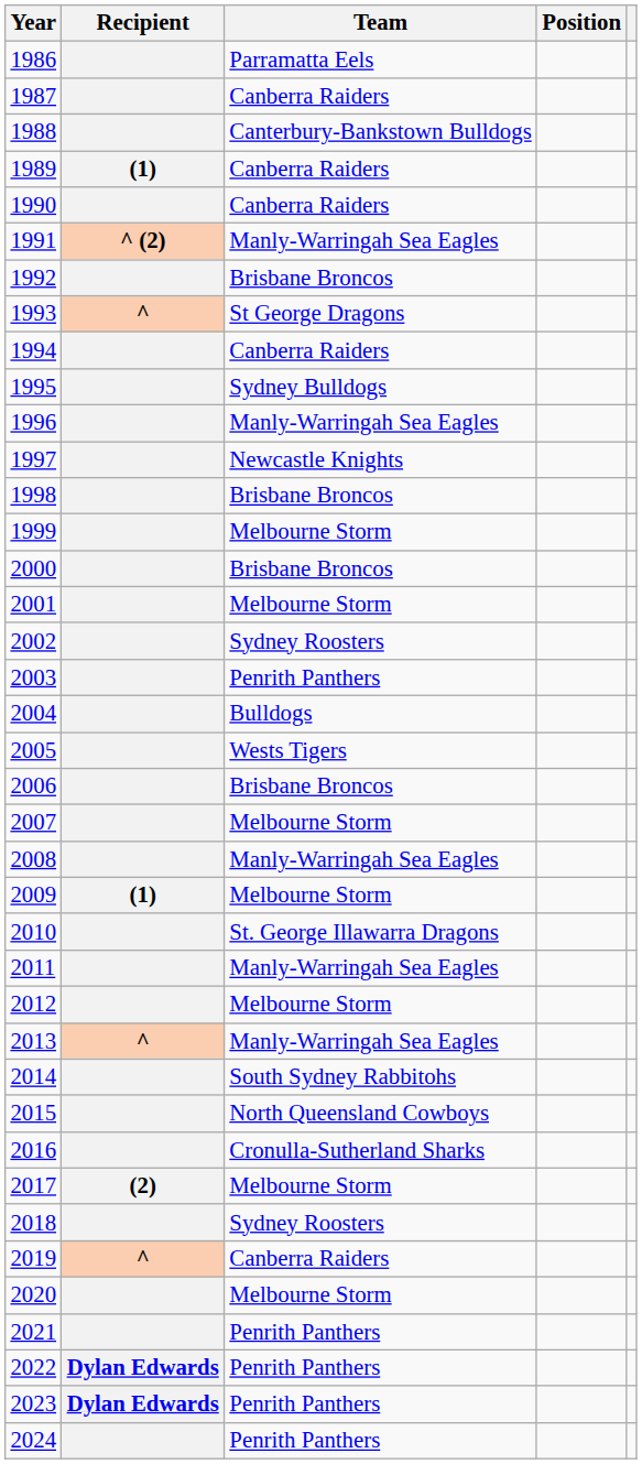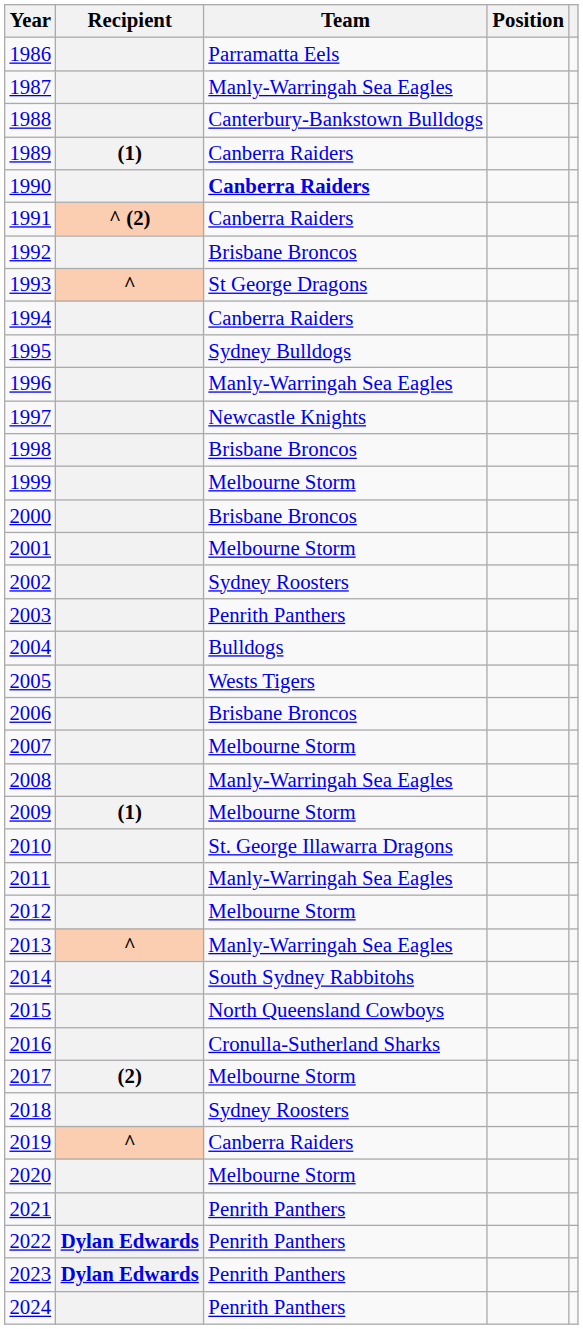 <table class="wikitable sortable plainrowheaders" style="text-align:left;">
 <tr>
 <th scope=col>Year</th>
 <th scope=col>Recipient</th>
 <th scope=col>Team</th>
 <th scope=col>Position</th>
 <th scope=col class="unsortable"></th>
 </tr>
 <tr>
 <td><a href='#'>1986</a></td>
 <th scope=row></th>
 <td> <a href='#'>Parramatta Eels</a></td>
 <td></td>
 <td></td>
 </tr>
 <tr>
 <td><a href='#'>1987</a></td>
 <th scope=row></th>
-<td> <a href='#'>Canberra Raiders</a></td>
+<td> <a href='#'>Manly-Warringah Sea Eagles</a></td>
 <td></td>
 <td></td>
 </tr>
 <tr>
 <td><a href='#'>1988</a></td>
 <th scope=row></th>
 <td> <a href='#'>Canterbury-Bankstown Bulldogs</a></td>
 <td></td>
 <td></td>
 </tr>
 <tr>
 <td><a href='#'>1989</a></td>
 <th scope=row> (1)</th>
 <td> <a href='#'>Canberra Raiders</a></td>
 <td></td>
 <td></td>
 </tr>
 <tr>
 <td><a href='#'>1990</a></td>
 <th scope=row></th>
-<td> <a href='#'>Canberra Raiders</a></td>
+<td><strong> <a href='#'>Canberra Raiders</a></strong></td>
 <td></td>
 <td></td>
 </tr>
 <tr>
 <td><a href='#'>1991</a></td>
 <th scope=row style="background:#FBCEB1;">^ (2)</th>
-<td> <a href='#'>Manly-Warringah Sea Eagles</a></td>
+<td> <a href='#'>Canberra Raiders</a></td>
 <td></td>
 <td></td>
 </tr>
 <tr>
 <td><a href='#'>1992</a></td>
 <th scope=row></th>
 <td> <a href='#'>Brisbane Broncos</a></td>
 <td></td>
 <td></td>
 </tr>
 <tr>
 <td><a href='#'>1993</a></td>
 <th scope=row style="background:#FBCEB1;">^</th>
 <td> <a href='#'>St George Dragons</a></td>
 <td></td>
 <td></td>
 </tr>
 <tr>
 <td><a href='#'>1994</a></td>
 <th scope=row></th>
 <td> <a href='#'>Canberra Raiders</a></td>
 <td></td>
 <td></td>
 </tr>
 <tr>
 <td><a href='#'>1995</a></td>
 <th scope=row></th>
 <td> <a href='#'>Sydney Bulldogs</a></td>
 <td></td>
 <td></td>
 </tr>
 <tr>
 <td><a href='#'>1996</a></td>
 <th scope=row></th>
 <td> <a href='#'>Manly-Warringah Sea Eagles</a></td>
 <td></td>
 <td></td>
 </tr>
 <tr>
 <td><a href='#'>1997</a></td>
 <th scope=row></th>
 <td> <a href='#'>Newcastle Knights</a></td>
 <td></td>
 <td></td>
 </tr>
 <tr>
 <td><a href='#'>1998</a></td>
 <th scope=row></th>
 <td> <a href='#'>Brisbane Broncos</a></td>
 <td></td>
 <td></td>
 </tr>
 <tr>
 <td><a href='#'>1999</a></td>
 <th scope=row></th>
 <td> <a href='#'>Melbourne Storm</a></td>
 <td></td>
 <td></td>
 </tr>
 <tr>
 <td><a href='#'>2000</a></td>
 <th scope=row></th>
 <td> <a href='#'>Brisbane Broncos</a></td>
 <td></td>
 <td></td>
 </tr>
 <tr>
 <td><a href='#'>2001</a></td>
 <th scope=row></th>
 <td> <a href='#'>Melbourne Storm</a></td>
 <td></td>
 <td></td>
 </tr>
 <tr>
 <td><a href='#'>2002</a></td>
 <th scope=row></th>
 <td> <a href='#'>Sydney Roosters</a></td>
 <td></td>
 <td></td>
 </tr>
 <tr>
 <td><a href='#'>2003</a></td>
 <th scope=row></th>
 <td> <a href='#'>Penrith Panthers</a></td>
 <td></td>
 <td></td>
 </tr>
 <tr>
 <td><a href='#'>2004</a></td>
 <th scope=row></th>
 <td> <a href='#'>Bulldogs</a></td>
 <td></td>
 <td></td>
 </tr>
 <tr>
 <td><a href='#'>2005</a></td>
 <th scope=row></th>
 <td> <a href='#'>Wests Tigers</a></td>
 <td></td>
 <td></td>
 </tr>
 <tr>
 <td><a href='#'>2006</a></td>
 <th scope=row></th>
 <td> <a href='#'>Brisbane Broncos</a></td>
 <td></td>
 <td></td>
 </tr>
 <tr>
 <td><a href='#'>2007</a></td>
 <th scope=row></th>
 <td> <a href='#'>Melbourne Storm</a></td>
 <td></td>
 <td></td>
 </tr>
 <tr>
 <td><a href='#'>2008</a></td>
 <th scope=row></th>
 <td> <a href='#'>Manly-Warringah Sea Eagles</a></td>
 <td></td>
 <td></td>
 </tr>
 <tr>
 <td><a href='#'>2009</a></td>
 <th scope=row> (1)</th>
 <td> <a href='#'>Melbourne Storm</a></td>
 <td></td>
 <td></td>
 </tr>
 <tr>
 <td><a href='#'>2010</a></td>
 <th scope=row></th>
 <td> <a href='#'>St. George Illawarra Dragons</a></td>
 <td></td>
 <td></td>
 </tr>
 <tr>
 <td><a href='#'>2011</a></td>
 <th scope=row></th>
 <td> <a href='#'>Manly-Warringah Sea Eagles</a></td>
 <td></td>
 <td></td>
 </tr>
 <tr>
 <td><a href='#'>2012</a></td>
 <th scope=row></th>
 <td> <a href='#'>Melbourne Storm</a></td>
 <td></td>
 <td></td>
 </tr>
 <tr>
 <td><a href='#'>2013</a></td>
 <th scope=row style="background:#FBCEB1;">^</th>
 <td> <a href='#'>Manly-Warringah Sea Eagles</a></td>
 <td></td>
 <td></td>
 </tr>
 <tr>
 <td><a href='#'>2014</a></td>
 <th scope=row></th>
 <td> <a href='#'>South Sydney Rabbitohs</a></td>
 <td></td>
 <td></td>
 </tr>
 <tr>
 <td><a href='#'>2015</a></td>
 <th scope=row></th>
 <td> <a href='#'>North Queensland Cowboys</a></td>
 <td></td>
 <td></td>
 </tr>
 <tr>
 <td><a href='#'>2016</a></td>
 <th scope=row></th>
 <td> <a href='#'>Cronulla-Sutherland Sharks</a></td>
 <td></td>
 <td></td>
 </tr>
 <tr>
 <td><a href='#'>2017</a></td>
 <th scope=row> (2)</th>
 <td> <a href='#'>Melbourne Storm</a></td>
 <td></td>
 <td></td>
 </tr>
 <tr>
 <td><a href='#'>2018</a></td>
 <th scope=row></th>
 <td> <a href='#'>Sydney Roosters</a></td>
 <td></td>
 <td></td>
 </tr>
 <tr>
 <td><a href='#'>2019</a></td>
 <th scope=row style="background:#FBCEB1;">^</th>
 <td> <a href='#'>Canberra Raiders</a></td>
 <td></td>
 <td></td>
 </tr>
 <tr>
 <td><a href='#'>2020</a></td>
 <th scope=row></th>
 <td> <a href='#'>Melbourne Storm</a></td>
 <td></td>
 <td></td>
 </tr>
 <tr>
 <td><a href='#'>2021</a></td>
 <th scope=row></th>
 <td> <a href='#'>Penrith Panthers</a></td>
 <td></td>
 <td></td>
 </tr>
 <tr>
 <td><a href='#'>2022</a></td>
 <th scope=row><a href='#'>Dylan Edwards</a></th>
 <td> <a href='#'>Penrith Panthers</a></td>
 <td></td>
 <td></td>
 </tr>
 <tr>
 <td><a href='#'>2023</a></td>
 <th scope=row><a href='#'>Dylan Edwards</a></th>
 <td> <a href='#'>Penrith Panthers</a></td>
 <td></td>
 <td></td>
 </tr>
 <tr>
 <td><a href='#'>2024</a></td>
 <th scope=row></th>
 <td> <a href='#'>Penrith Panthers</a></td>
 <td></td>
 <td></td>
 </tr>
 </table>
